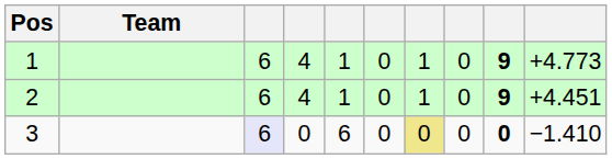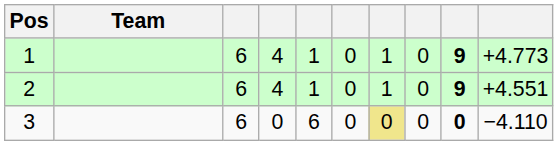 <table class="wikitable">
 <tr>
 <th>Pos</th>
 <th width="120">Team</th>
 <th width="20"></th>
 <th width="20"></th>
 <th width="20"></th>
 <th width="20"></th>
 <th width="20"></th>
 <th width="20"></th>
 <th width="20"></th>
 <th><a href='#'></a></th>
 </tr>
 <tr align="center" bgcolor="#ccffcc">
 <td>1</td>
 <td align="left"></td>
 <td>6</td>
 <td>4</td>
 <td>1</td>
 <td>0</td>
 <td>1</td>
 <td>0</td>
 <td><strong>9</strong></td>
 <td>+4.773</td>
 </tr>
 <tr align="center" bgcolor="#ccffcc">
 <td>2</td>
 <td align="left"></td>
 <td>6</td>
 <td>4</td>
 <td>1</td>
 <td>0</td>
 <td>1</td>
 <td>0</td>
 <td><strong>9</strong></td>
-<td>+4.451</td>
+<td>+4.551</td>
 </tr>
 <tr align="center">
 <td>3</td>
 <td align="left"></td>
-<td style="background: lavender;">6</td>
+<td>6</td>
 <td>0</td>
 <td>6</td>
 <td>0</td>
 <td style="background: khaki;">0</td>
 <td>0</td>
 <td><strong>0</strong></td>
-<td>−1.410</td>
+<td>−4.110</td>
 </tr>
 </table>
